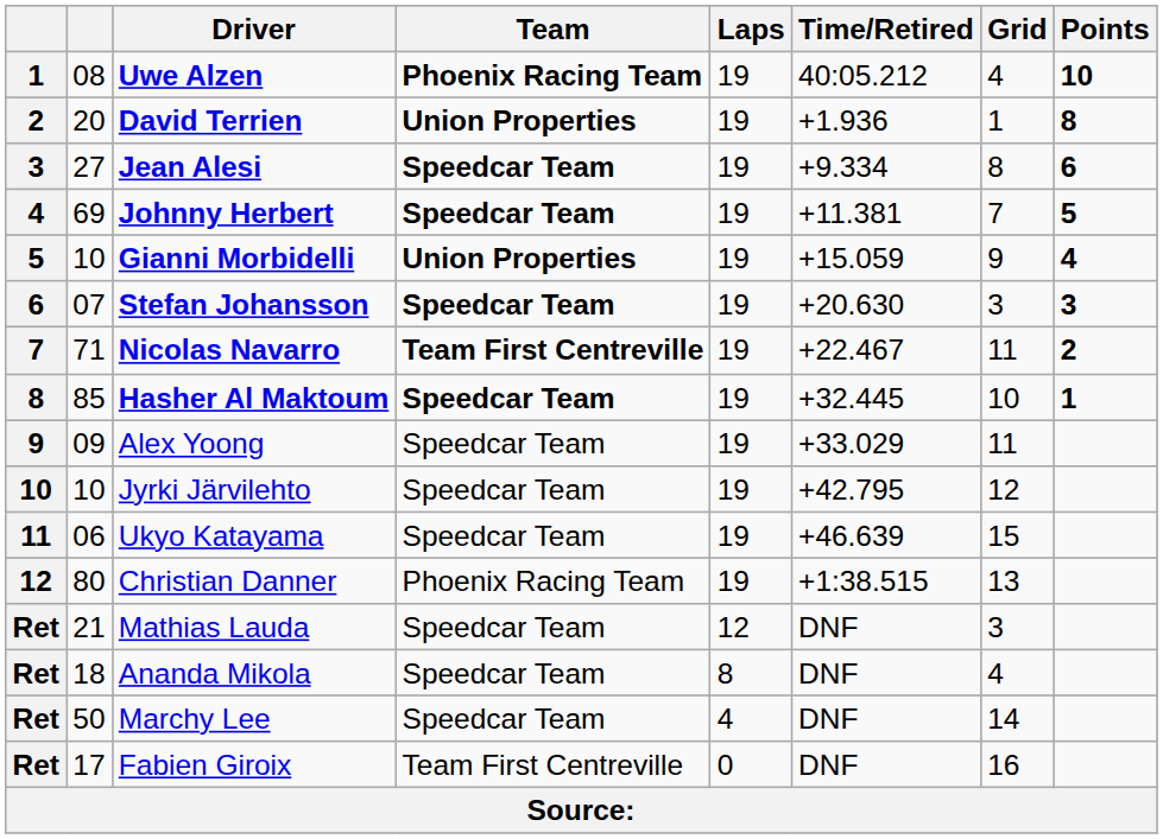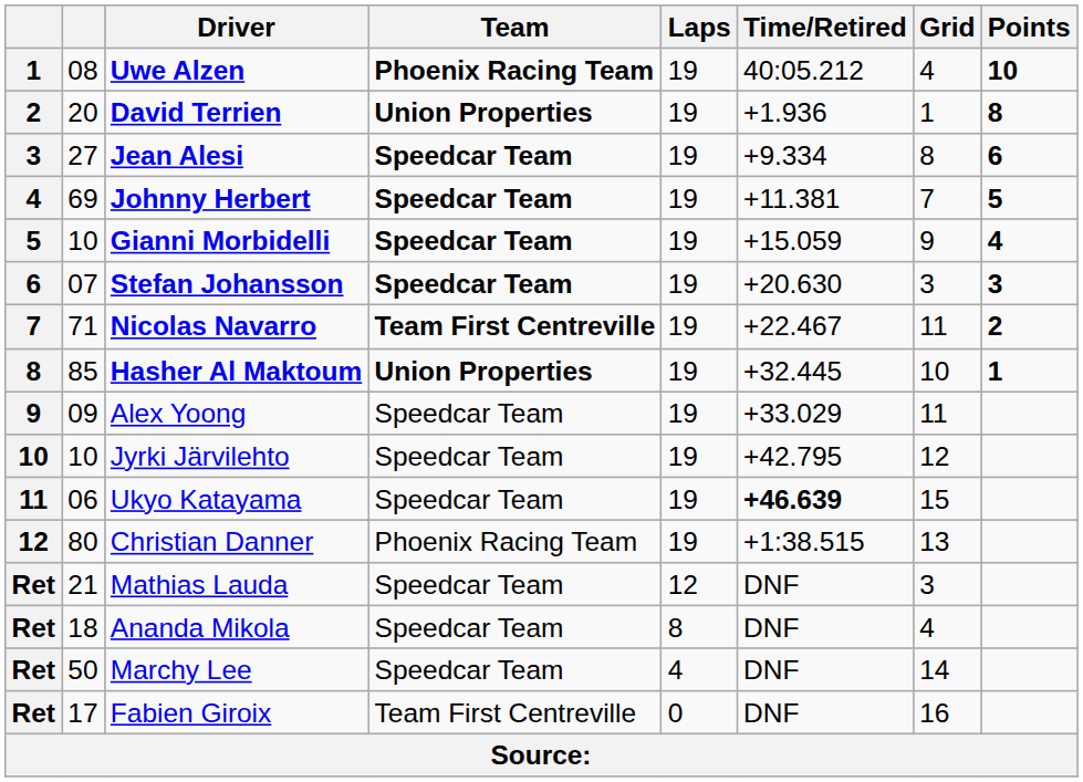 <table class="wikitable" style="font-size: 95%">
 <tr>
 <th></th>
 <th></th>
 <th>Driver</th>
 <th>Team</th>
 <th>Laps</th>
 <th>Time/Retired</th>
 <th>Grid</th>
 <th>Points</th>
 </tr>
 <tr>
 <th>1</th>
 <td>08</td>
 <td> <strong><a href='#'>Uwe Alzen</a></strong></td>
 <td><strong>Phoenix Racing Team</strong></td>
 <td>19</td>
 <td>40:05.212</td>
 <td>4</td>
 <td><strong>10</strong></td>
 </tr>
 <tr>
 <th>2</th>
 <td>20</td>
 <td> <strong><a href='#'>David Terrien</a></strong></td>
 <td><strong>Union Properties</strong></td>
 <td>19</td>
 <td>+1.936</td>
 <td>1</td>
 <td><strong>8</strong></td>
 </tr>
 <tr>
 <th>3</th>
 <td>27</td>
 <td> <strong><a href='#'>Jean Alesi</a></strong></td>
 <td><strong>Speedcar Team</strong></td>
 <td>19</td>
 <td>+9.334</td>
 <td>8</td>
 <td><strong>6</strong></td>
 </tr>
 <tr>
 <th>4</th>
 <td>69</td>
 <td> <strong><a href='#'>Johnny Herbert</a></strong></td>
 <td><strong>Speedcar Team</strong></td>
 <td>19</td>
 <td>+11.381</td>
 <td>7</td>
 <td><strong>5</strong></td>
 </tr>
 <tr>
 <th>5</th>
 <td>10</td>
 <td> <strong><a href='#'>Gianni Morbidelli</a></strong></td>
-<td><strong>Union Properties</strong></td>
+<td><strong>Speedcar Team</strong></td>
 <td>19</td>
 <td>+15.059</td>
 <td>9</td>
 <td><strong>4</strong></td>
 </tr>
 <tr>
 <th>6</th>
 <td>07</td>
 <td> <strong><a href='#'>Stefan Johansson</a></strong></td>
 <td><strong>Speedcar Team</strong></td>
 <td>19</td>
 <td>+20.630</td>
 <td>3</td>
 <td><strong>3</strong></td>
 </tr>
 <tr>
 <th>7</th>
 <td>71</td>
 <td> <strong><a href='#'>Nicolas Navarro</a></strong></td>
 <td><strong>Team First Centreville</strong></td>
 <td>19</td>
 <td>+22.467</td>
 <td>11</td>
 <td><strong>2</strong></td>
 </tr>
 <tr>
 <th>8</th>
 <td>85</td>
 <td> <strong><a href='#'>Hasher Al Maktoum</a></strong></td>
-<td><strong>Speedcar Team</strong></td>
+<td><strong>Union Properties</strong></td>
 <td>19</td>
 <td>+32.445</td>
 <td>10</td>
 <td><strong>1</strong></td>
 </tr>
 <tr>
 <th>9</th>
 <td>09</td>
 <td> <a href='#'>Alex Yoong</a></td>
 <td>Speedcar Team</td>
 <td>19</td>
 <td>+33.029</td>
 <td>11</td>
 <td></td>
 </tr>
 <tr>
 <th>10</th>
 <td>10</td>
 <td> <a href='#'>Jyrki Järvilehto</a></td>
 <td>Speedcar Team</td>
 <td>19</td>
 <td>+42.795</td>
 <td>12</td>
 <td></td>
 </tr>
 <tr>
 <th>11</th>
 <td>06</td>
 <td> <a href='#'>Ukyo Katayama</a></td>
 <td>Speedcar Team</td>
 <td>19</td>
-<td>+46.639</td>
+<td><strong>+46.639</strong></td>
 <td>15</td>
 <td></td>
 </tr>
 <tr>
 <th>12</th>
 <td>80</td>
 <td> <a href='#'>Christian Danner</a></td>
 <td>Phoenix Racing Team</td>
 <td>19</td>
 <td>+1:38.515</td>
 <td>13</td>
 <td></td>
 </tr>
 <tr>
 <th>Ret</th>
 <td>21</td>
 <td> <a href='#'>Mathias Lauda</a></td>
 <td>Speedcar Team</td>
 <td>12</td>
 <td>DNF</td>
 <td>3</td>
 <td></td>
 </tr>
 <tr>
 <th>Ret</th>
 <td>18</td>
 <td> <a href='#'>Ananda Mikola</a></td>
 <td>Speedcar Team</td>
 <td>8</td>
 <td>DNF</td>
 <td>4</td>
 <td></td>
 </tr>
 <tr>
 <th>Ret</th>
 <td>50</td>
 <td> <a href='#'>Marchy Lee</a></td>
 <td>Speedcar Team</td>
 <td>4</td>
 <td>DNF</td>
 <td>14</td>
 <td></td>
 </tr>
 <tr>
 <th>Ret</th>
 <td>17</td>
 <td> <a href='#'>Fabien Giroix</a></td>
 <td>Team First Centreville</td>
 <td>0</td>
 <td>DNF</td>
 <td>16</td>
 <td></td>
 </tr>
 <tr>
 <th colspan="8">Source:</th>
 </tr>
 </table>
